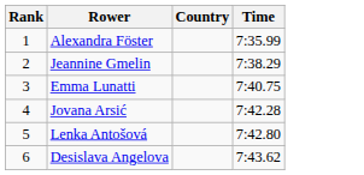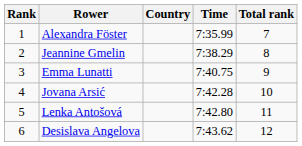 <table class="wikitable" style="text-align:center">
 <tr>
 <th>Rank</th>
 <th>Rower</th>
 <th>Country</th>
 <th>Time</th>
+<th>Total rank</th>
 </tr>
 <tr>
 <td>1</td>
 <td align="left"><a href='#'>Alexandra Föster</a></td>
 <td align="left"></td>
 <td>7:35.99</td>
+<td>7</td>
 </tr>
 <tr>
 <td>2</td>
 <td align="left"><a href='#'>Jeannine Gmelin</a></td>
 <td align="left"></td>
 <td>7:38.29</td>
+<td>8</td>
 </tr>
 <tr>
 <td>3</td>
 <td align="left"><a href='#'>Emma Lunatti</a></td>
 <td align="left"></td>
 <td>7:40.75</td>
+<td>9</td>
 </tr>
 <tr>
 <td>4</td>
 <td align="left"><a href='#'>Jovana Arsić</a></td>
 <td align="left"></td>
 <td>7:42.28</td>
+<td>10</td>
 </tr>
 <tr>
 <td>5</td>
 <td align="left"><a href='#'>Lenka Antošová</a></td>
 <td align="left"></td>
 <td>7:42.80</td>
+<td>11</td>
 </tr>
 <tr>
 <td>6</td>
 <td align="left"><a href='#'>Desislava Angelova</a></td>
 <td align="left"></td>
 <td>7:43.62</td>
+<td>12</td>
 </tr>
 </table>
